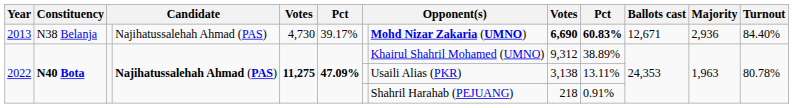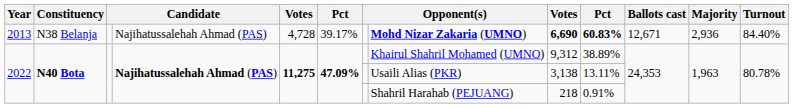 <table class="wikitable" style="margin:0.5em ; font-size:95%">
 <tr>
 <th>Year</th>
 <th>Constituency</th>
 <th colspan=2>Candidate</th>
 <th>Votes</th>
 <th>Pct</th>
 <th colspan=2>Opponent(s)</th>
 <th>Votes</th>
 <th>Pct</th>
 <th>Ballots cast</th>
 <th>Majority</th>
 <th>Turnout</th>
 </tr>
 <tr>
 <td><a href='#'>2013</a></td>
 <td>N38 <a href='#'>Belanja</a></td>
 <td></td>
 <td>Najihatussalehah Ahmad (<a href='#'>PAS</a>)</td>
-<td style="text-align:right;">4,730</td>
+<td style="text-align:right;">4,728</td>
 <td>39.17%</td>
 <td></td>
 <td><strong><a href='#'>Mohd Nizar Zakaria</a></strong> (<a href='#'><strong>UMNO</strong></a>)</td>
 <td style="text-align:right;"><strong>6,690</strong></td>
 <td><strong>60.83%</strong></td>
 <td>12,671</td>
 <td>2,936</td>
 <td>84.40%</td>
 </tr>
 <tr>
 <td rowspan=3><a href='#'>2022</a></td>
 <td rowspan=3><strong>N40 <a href='#'>Bota</a></strong></td>
 <td rowspan=3 bgcolor=></td>
 <td rowspan=3><strong>Najihatussalehah Ahmad</strong> (<a href='#'><strong>PAS</strong></a>)</td>
 <td rowspan=3 style="text-align:right;"><strong>11,275</strong></td>
 <td rowspan=3><strong>47.09%</strong></td>
 <td></td>
 <td><a href='#'>Khairul Shahril Mohamed</a> (<a href='#'>UMNO</a>)</td>
 <td style="text-align:right;">9,312</td>
 <td>38.89%</td>
 <td rowspan=3>24,353</td>
 <td rowspan=3>1,963</td>
 <td rowspan=3>80.78%</td>
 </tr>
 <tr>
 <td></td>
 <td>Usaili Alias (<a href='#'>PKR</a>)</td>
 <td style="text-align:right;">3,138</td>
 <td>13.11%</td>
 </tr>
 <tr>
 <td bgcolor=></td>
 <td>Shahril Harahab (<a href='#'>PEJUANG</a>)</td>
 <td style="text-align:right;">218</td>
 <td style="text-align:ight;">0.91%</td>
 </tr>
 </table>
